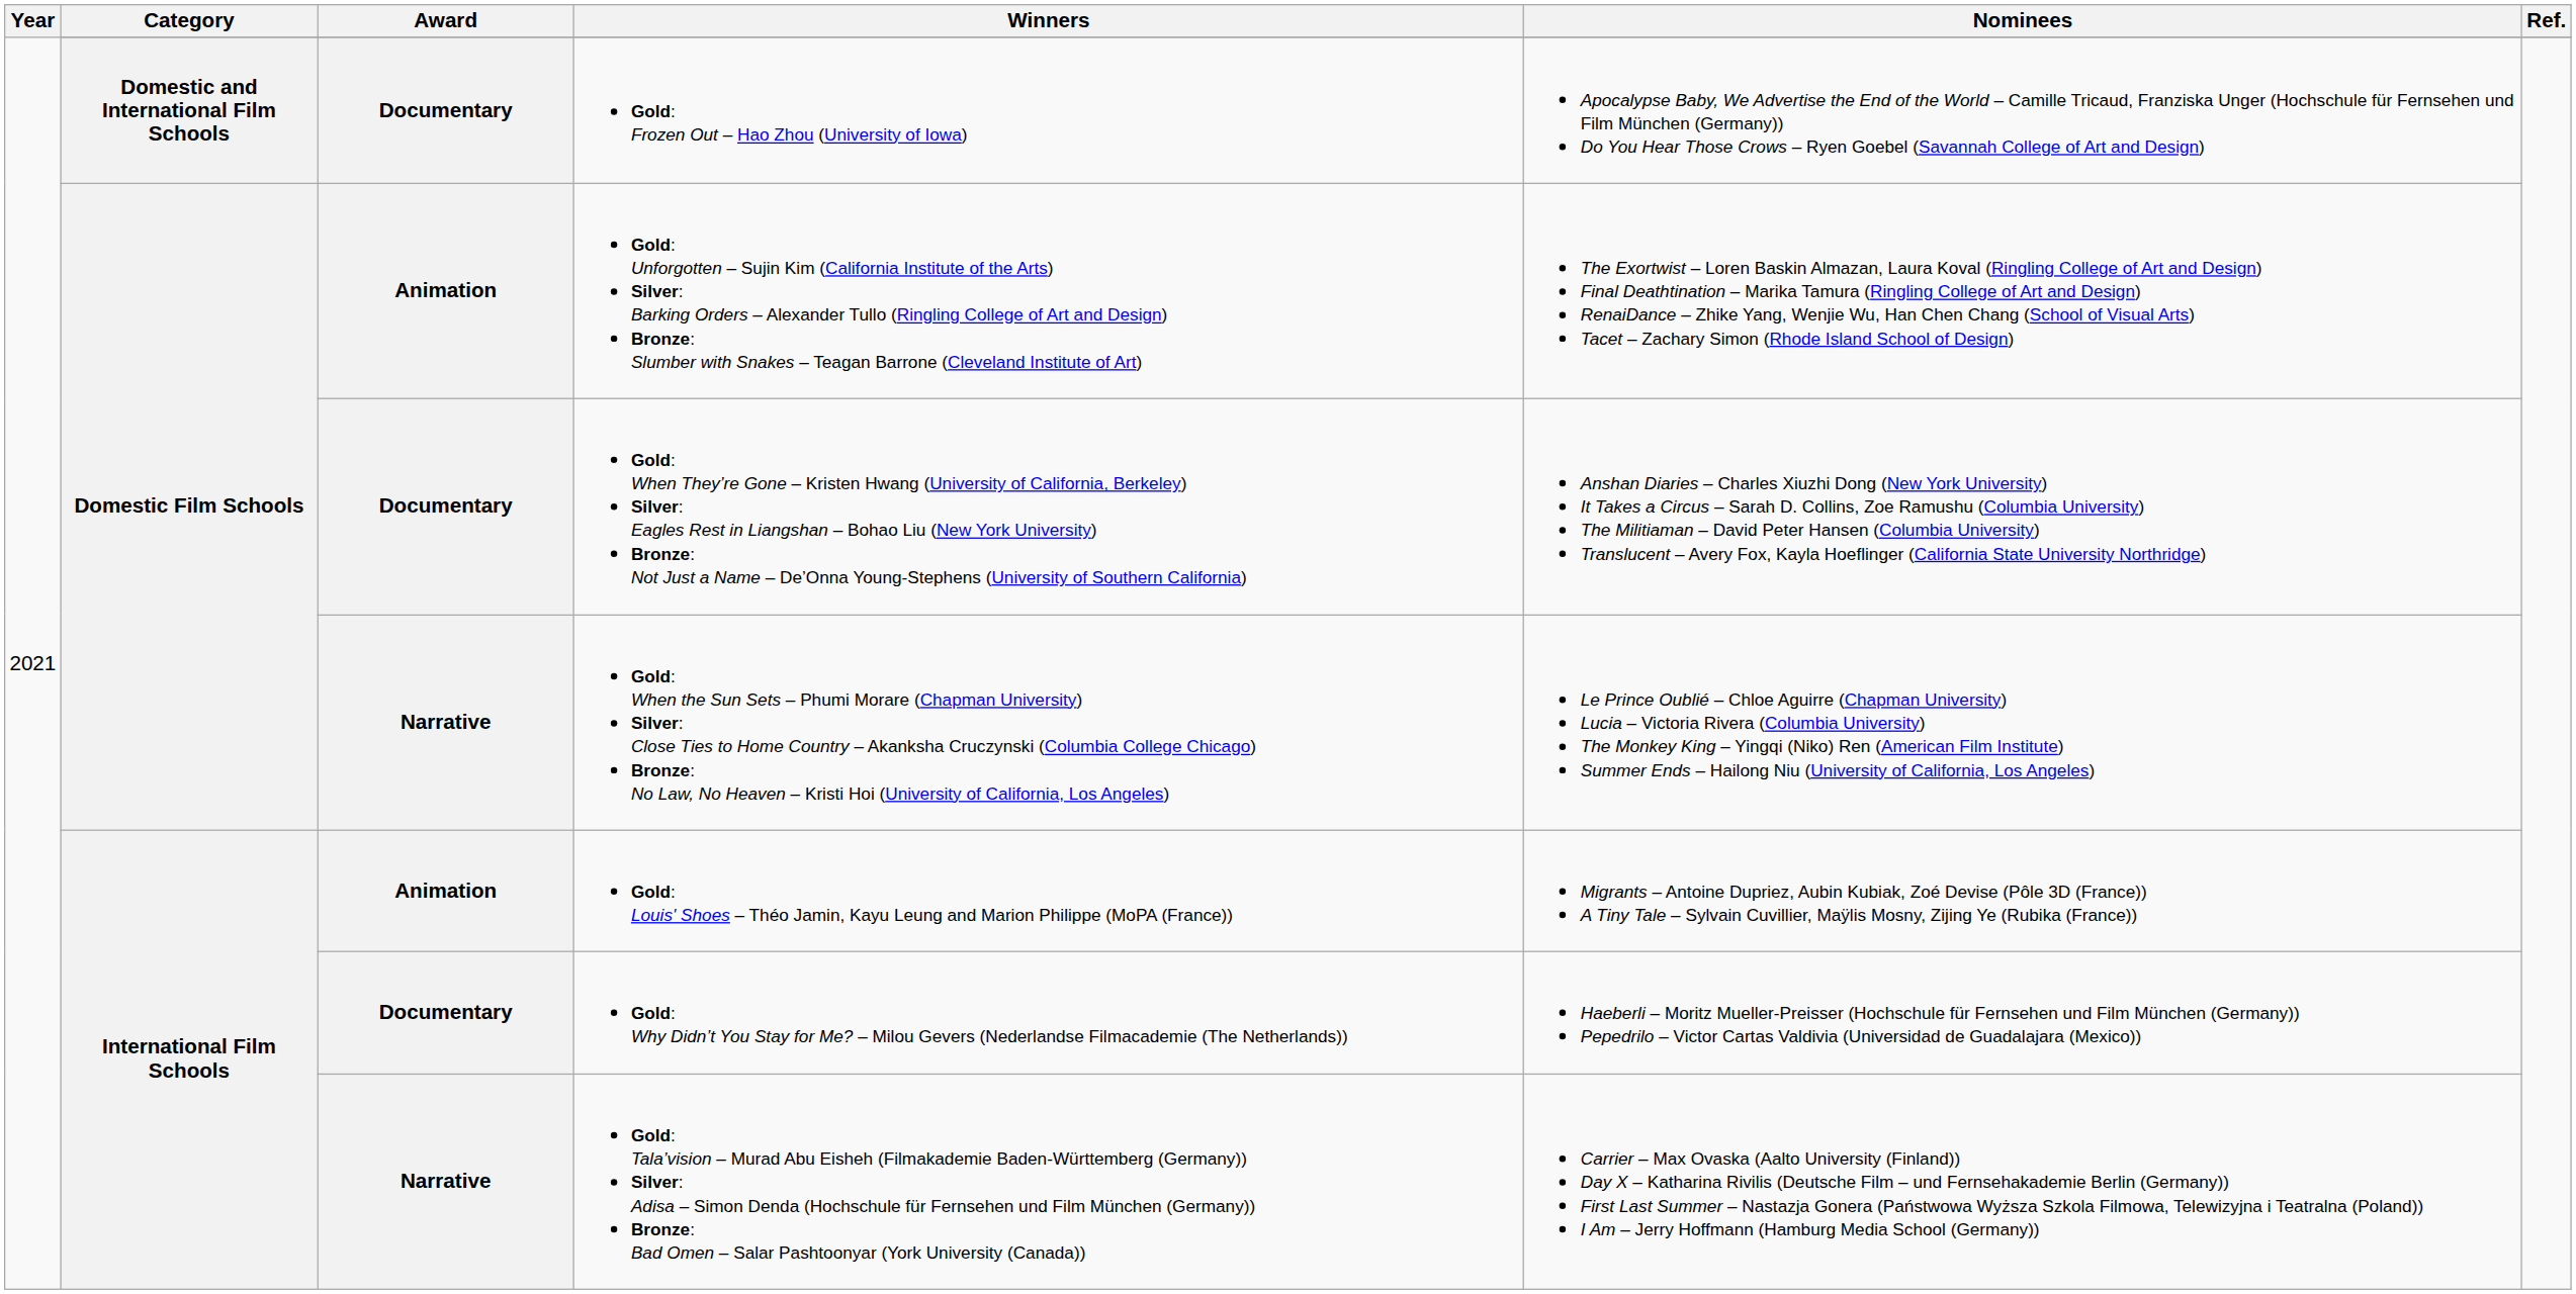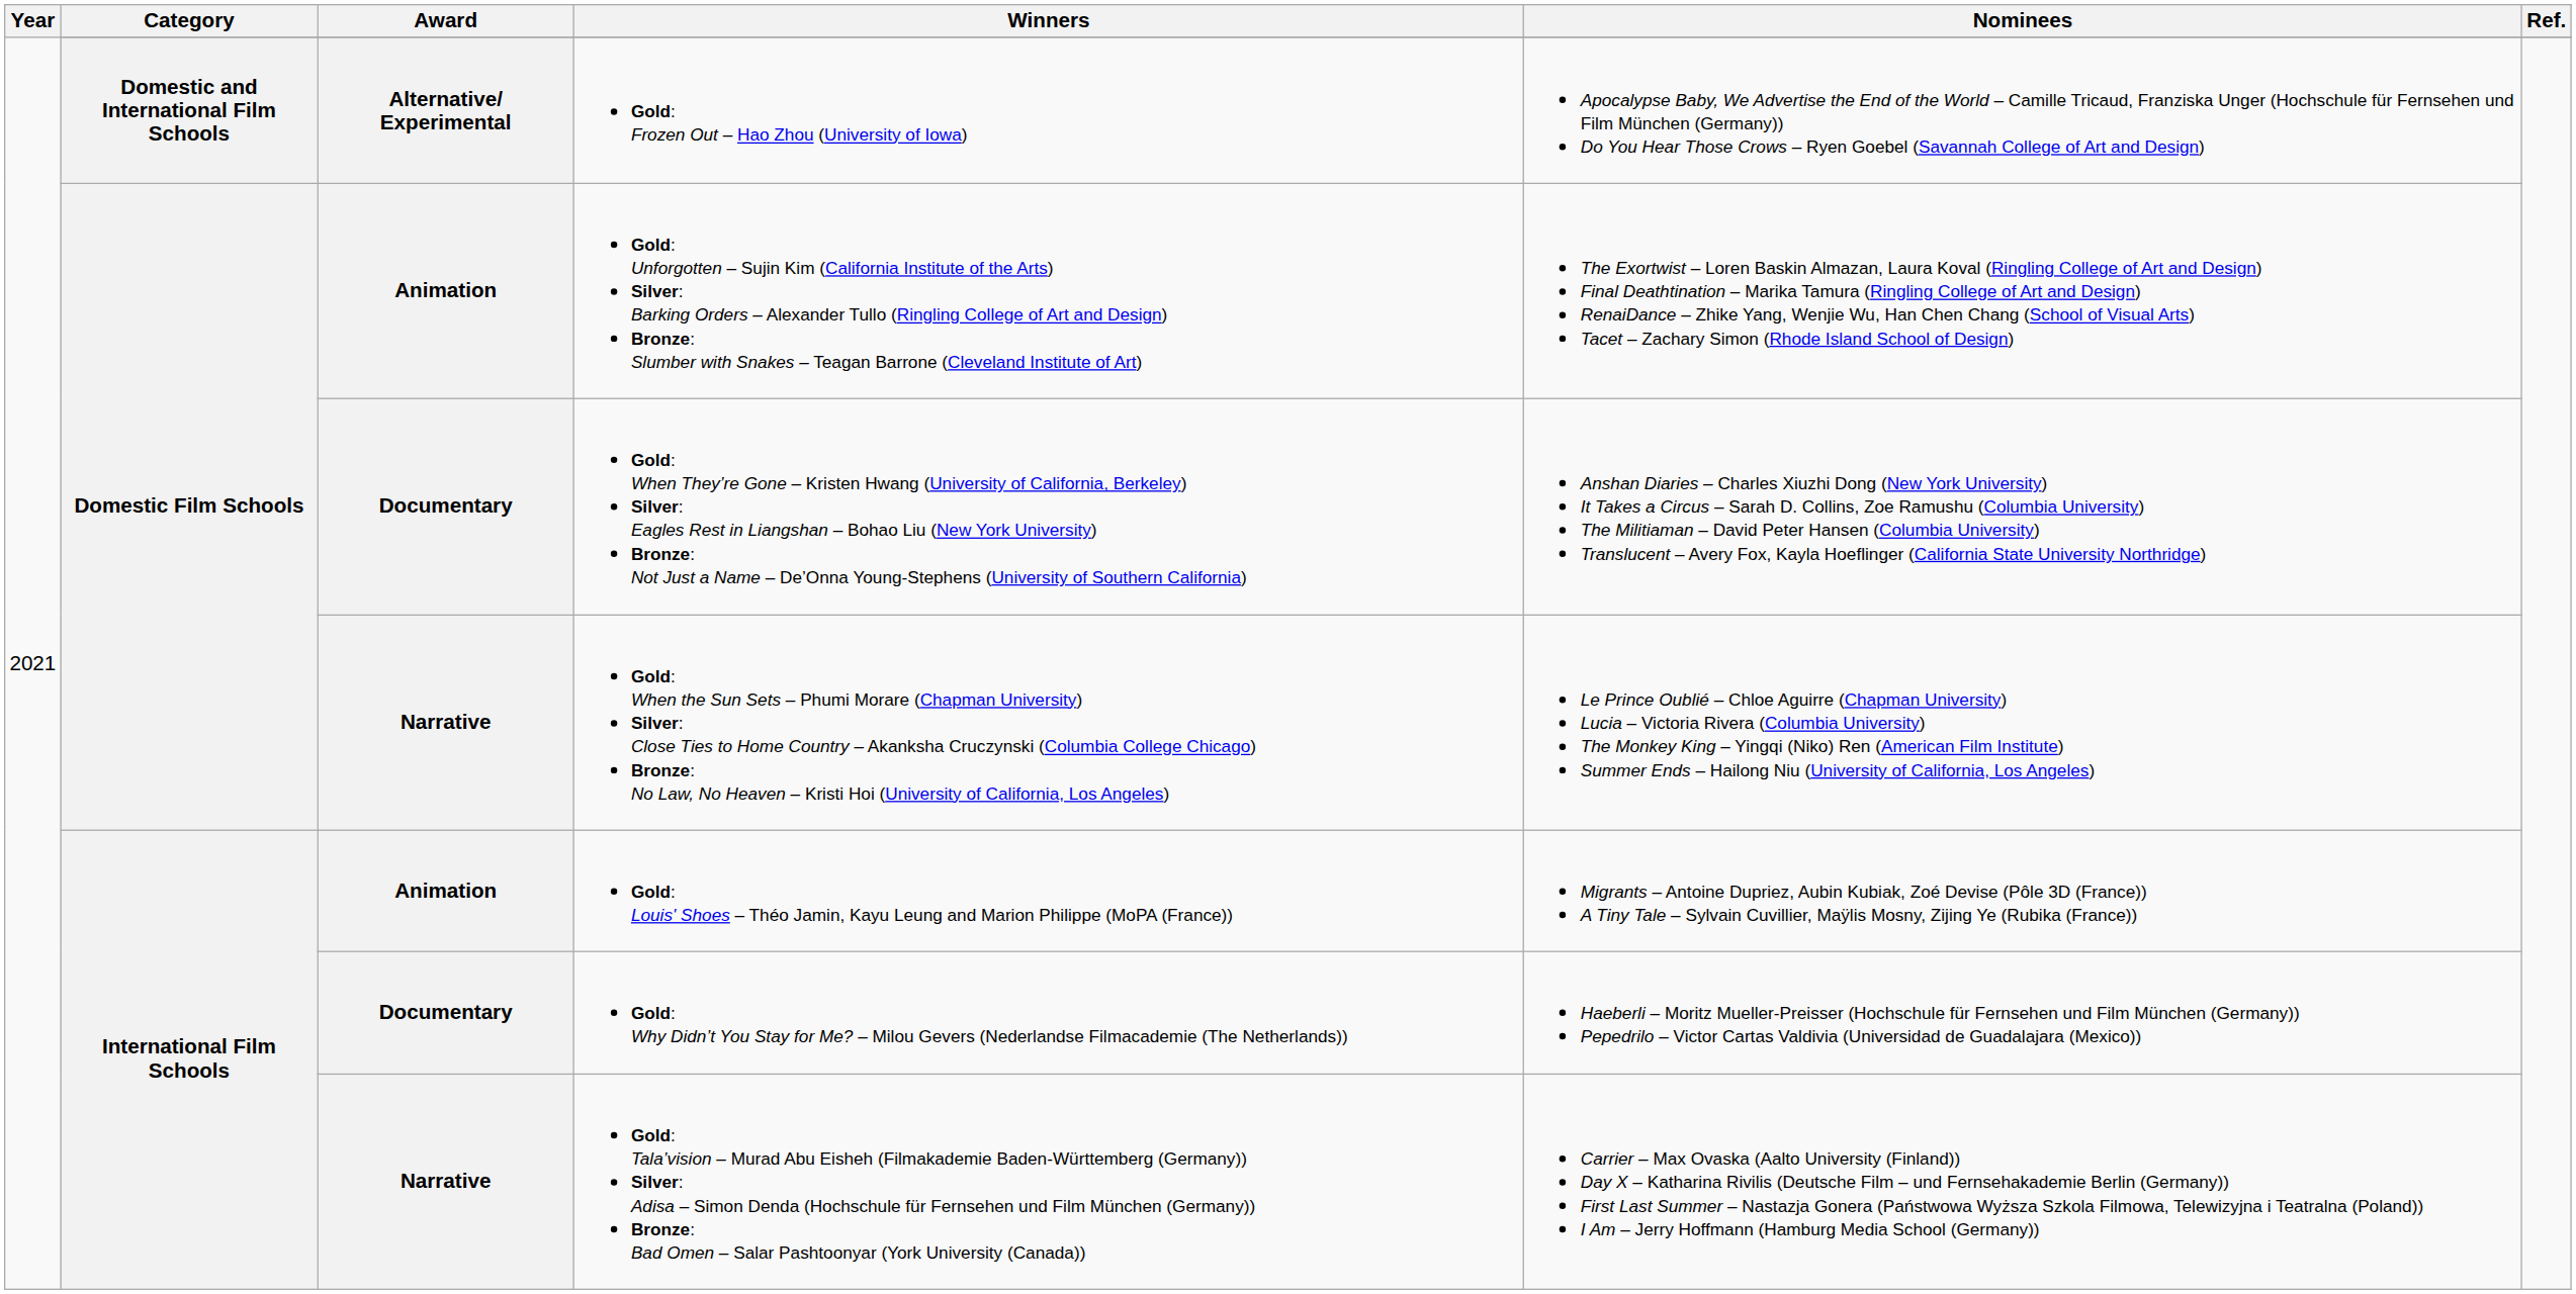 <table class="wikitable sortable">
 <tr>
 <th bgcolor="#efefef">Year</th>
 <th bgcolor="#efefef" width="10%">Category</th>
 <th bgcolor="#efefef" width="10%">Award</th>
 <th bgcolor="#efefef" width="37%">Winners</th>
 <th bgcolor="#efefef">Nominees</th>
 <th bgcolor="#efefef" class=unsortable>Ref.</th>
 </tr>
 <tr>
 <td rowspan="8">2021</td>
 </tr>
 <tr>
 <th rowspan="1">Domestic and International Film Schools</th>
-<th scope="row"><strong>Documentary</strong></th>
+<th scope="row"><strong>Alternative/ Experimental</strong></th>
 <td><br><ul><li><small><strong>Gold</strong>:<br><em>Frozen Out</em> – <a href='#'>Hao Zhou</a> (<a href='#'>University of Iowa</a>)</small></li></ul></td>
 <td><br><ul><li><small><em>Apocalypse Baby, We Advertise the End of the World</em> – Camille Tricaud, Franziska Unger (Hochschule für Fernsehen und Film München (Germany))</small></li><li><small><em>Do You Hear Those Crows</em> – Ryen Goebel (<a href='#'>Savannah College of Art and Design</a>)</small></li></ul></td>
 <td rowspan="7"><br><br><br></td>
 </tr>
 <tr>
 <th rowspan="3">Domestic Film Schools</th>
 <th scope="row"><strong>Animation</strong></th>
 <td><br><ul><li><small><strong>Gold</strong>:<br><em>Unforgotten</em> – Sujin Kim (<a href='#'>California Institute of the Arts</a>)</small></li><li><small><strong>Silver</strong>:<br><em>Barking Orders</em> – Alexander Tullo (<a href='#'>Ringling College of Art and Design</a>)</small></li><li><small><strong>Bronze</strong>:<br><em>Slumber with Snakes</em> – Teagan Barrone (<a href='#'>Cleveland Institute of Art</a>)</small></li></ul></td>
 <td><br><ul><li><small><em>The Exortwist</em> – Loren Baskin Almazan, Laura Koval (<a href='#'>Ringling College of Art and Design</a>)</small></li><li><small><em>Final Deathtination</em> – Marika Tamura (<a href='#'>Ringling College of Art and Design</a>)</small></li><li><small><em>RenaiDance</em> – Zhike Yang, Wenjie Wu, Han Chen Chang (<a href='#'>School of Visual Arts</a>)</small></li><li><small><em>Tacet</em> – Zachary Simon (<a href='#'>Rhode Island School of Design</a>)</small></li></ul></td>
 </tr>
 <tr>
 <th scope="row"><strong>Documentary</strong></th>
 <td><br><ul><li><small><strong>Gold</strong>:<br><em>When They’re Gone</em> – Kristen Hwang (<a href='#'>University of California, Berkeley</a>)</small></li><li><small><strong>Silver</strong>:<br><em>Eagles Rest in Liangshan</em> – Bohao Liu (<a href='#'>New York University</a>)</small></li><li><small><strong>Bronze</strong>:<br><em>Not Just a Name</em> – De’Onna Young-Stephens (<a href='#'>University of Southern California</a>)</small></li></ul></td>
 <td><br><ul><li><small><em>Anshan Diaries</em> – Charles Xiuzhi Dong (<a href='#'>New York University</a>)</small></li><li><small><em>It Takes a Circus</em> – Sarah D. Collins, Zoe Ramushu (<a href='#'>Columbia University</a>)</small></li><li><small><em>The Militiaman</em> – David Peter Hansen (<a href='#'>Columbia University</a>)</small></li><li><small><em>Translucent</em> – Avery Fox, Kayla Hoeflinger (<a href='#'>California State University Northridge</a>)</small></li></ul></td>
 </tr>
 <tr>
 <th scope="row"><strong>Narrative</strong></th>
 <td><br><ul><li><small><strong>Gold</strong>:<br><em>When the Sun Sets</em> – Phumi Morare (<a href='#'>Chapman University</a>)</small></li><li><small><strong>Silver</strong>:<br><em>Close Ties to Home Country</em> – Akanksha Cruczynski (<a href='#'>Columbia College Chicago</a>)</small></li><li><small><strong>Bronze</strong>:<br><em>No Law, No Heaven</em> – Kristi Hoi (<a href='#'>University of California, Los Angeles</a>)</small></li></ul></td>
 <td><br><ul><li><small><em>Le Prince Oublié</em> – Chloe Aguirre (<a href='#'>Chapman University</a>)</small></li><li><small><em>Lucia</em> – Victoria Rivera (<a href='#'>Columbia University</a>)</small></li><li><small><em>The Monkey King</em> – Yingqi (Niko) Ren (<a href='#'>American Film Institute</a>)</small></li><li><small><em>Summer Ends</em> – Hailong Niu (<a href='#'>University of California, Los Angeles</a>)</small></li></ul></td>
 </tr>
 <tr>
 <th rowspan="4">International Film Schools</th>
 <th scope="row"><strong>Animation</strong></th>
 <td><br><ul><li><small><strong>Gold</strong>:<br><em><a href='#'>Louis' Shoes</a></em> – Théo Jamin, Kayu Leung and Marion Philippe (MoPA (France))</small></li></ul></td>
 <td><br><ul><li><small><em>Migrants</em> – Antoine Dupriez, Aubin Kubiak, Zoé Devise (Pôle 3D (France))</small></li><li><small><em>A Tiny Tale</em> – Sylvain Cuvillier, Maÿlis Mosny, Zijing Ye (Rubika (France))</small></li></ul></td>
 </tr>
 <tr>
 <th scope="row"><strong>Documentary</strong></th>
 <td><br><ul><li><small><strong>Gold</strong>:<br><em>Why Didn’t You Stay for Me?</em> – Milou Gevers (Nederlandse Filmacademie (The Netherlands))</small></li></ul></td>
 <td><br><ul><li><small><em>Haeberli</em> – Moritz Mueller-Preisser (Hochschule für Fernsehen und Film München (Germany))</small></li><li><small><em>Pepedrilo</em> – Victor Cartas Valdivia (Universidad de Guadalajara (Mexico))</small></li></ul></td>
 </tr>
 <tr>
 <th scope="row"><strong>Narrative</strong></th>
 <td><br><ul><li><small><strong>Gold</strong>:<br><em>Tala’vision</em> – Murad Abu Eisheh (Filmakademie Baden-Württemberg (Germany))</small></li><li><small><strong>Silver</strong>:<br><em>Adisa</em> – Simon Denda (Hochschule für Fernsehen und Film München (Germany))</small></li><li><small><strong>Bronze</strong>:<br><em>Bad Omen</em> – Salar Pashtoonyar (York University (Canada))</small></li></ul></td>
 <td><br><ul><li><small><em>Carrier</em> – Max Ovaska (Aalto University (Finland))</small></li><li><small><em>Day X</em> – Katharina Rivilis (Deutsche Film – und Fernsehakademie Berlin (Germany))</small></li><li><small><em>First Last Summer</em> – Nastazja Gonera (Państwowa Wyższa Szkola Filmowa, Telewizyjna i Teatralna (Poland))</small></li><li><small><em>I Am</em> – Jerry Hoffmann (Hamburg Media School (Germany))</small></li></ul></td>
 </tr>
 </table>
